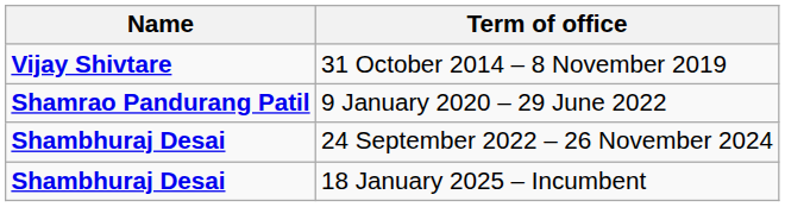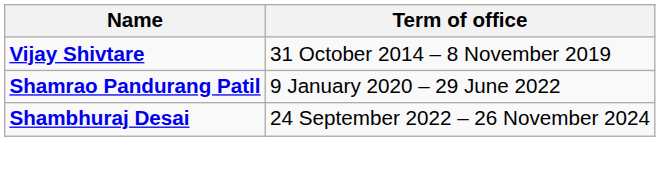 <table class="wikitable">
 <tr>
 <th>Name</th>
 <th>Term of office</th>
 </tr>
 <tr>
 <td><strong><a href='#'>Vijay Shivtare</a></strong></td>
 <td>31 October 2014 – 8 November 2019</td>
 </tr>
 <tr>
 <td><strong><a href='#'>Shamrao Pandurang Patil</a></strong></td>
 <td>9 January 2020 – 29 June 2022</td>
 </tr>
 <tr>
 <td><strong><a href='#'>Shambhuraj Desai</a></strong></td>
 <td>24 September 2022 – 26 November 2024</td>
 </tr>
-<tr>
-<td><strong><a href='#'>Shambhuraj Desai</a></strong></td>
-<td>18 January 2025 – Incumbent</td>
-</tr>
 </table>
